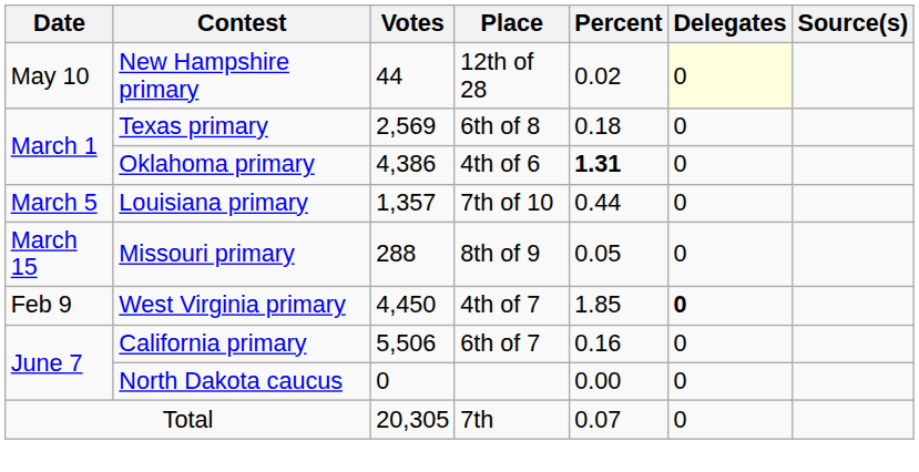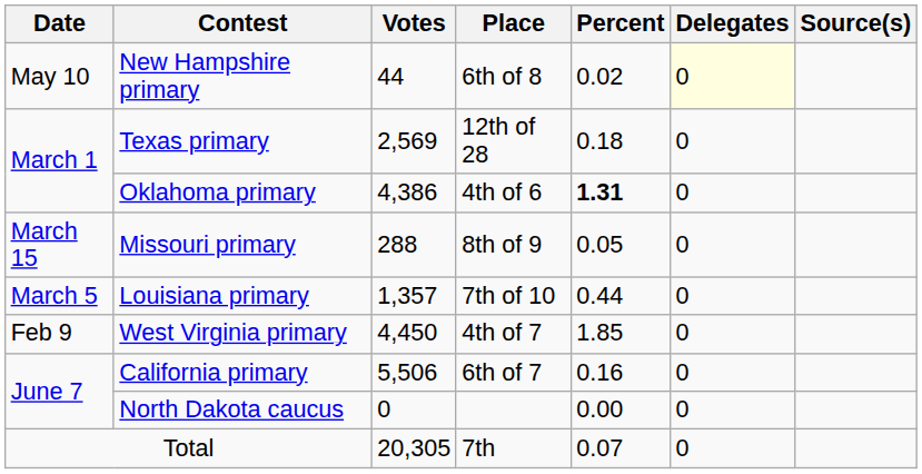 <table class="wikitable sortable" border="1">
 <tr>
 <th scope="col">Date</th>
 <th scope="col">Contest</th>
 <th scope="col">Votes</th>
 <th scope="col">Place</th>
 <th scope="col">Percent</th>
 <th scope="col">Delegates</th>
 <th scope="col">Source(s)</th>
 </tr>
 <tr>
 <td>May 10</td>
 <td><a href='#'>New Hampshire primary</a></td>
 <td>44</td>
-<td>12th of 28</td>
+<td>6th of 8</td>
 <td>0.02</td>
 <td style="background: lightyellow;">0</td>
 <td><em></em></td>
 </tr>
 <tr>
 <td rowspan=2><a href='#'>March 1</a></td>
 <td><a href='#'>Texas primary</a></td>
 <td>2,569</td>
-<td>6th of 8</td>
+<td>12th of 28</td>
 <td>0.18</td>
 <td>0</td>
 <td><em></em></td>
 </tr>
 <tr>
 <td><a href='#'>Oklahoma primary</a></td>
 <td>4,386</td>
 <td>4th of 6</td>
 <td><strong>1.31</strong></td>
 <td>0</td>
 <td><em></em></td>
 </tr>
 <tr>
+<td><a href='#'>March 15</a></td>
+<td><a href='#'>Missouri primary</a></td>
+<td>288</td>
+<td>8th of 9</td>
+<td>0.05</td>
+<td>0</td>
+<td><em></em></td>
+</tr>
+<tr>
 <td><a href='#'>March 5</a></td>
 <td><a href='#'>Louisiana primary</a></td>
 <td>1,357</td>
 <td>7th of 10</td>
 <td>0.44</td>
 <td>0</td>
 <td><em></em></td>
 </tr>
 <tr>
-<td><a href='#'>March 15</a></td>
-<td><a href='#'>Missouri primary</a></td>
-<td>288</td>
-<td>8th of 9</td>
-<td>0.05</td>
-<td>0</td>
-<td><em></em></td>
-</tr>
-<tr>
 <td>Feb 9</td>
 <td><a href='#'>West Virginia primary</a></td>
 <td>4,450</td>
 <td>4th of 7</td>
 <td>1.85</td>
-<td><strong>0</strong></td>
+<td>0</td>
 <td><em></em></td>
 </tr>
 <tr>
 <td rowspan=2><a href='#'>June 7</a></td>
 <td><a href='#'>California primary</a></td>
 <td>5,506</td>
 <td>6th of 7</td>
 <td>0.16</td>
 <td>0</td>
 <td><em></em></td>
 </tr>
 <tr>
 <td><a href='#'>North Dakota caucus</a></td>
 <td>0</td>
 <td></td>
 <td>0.00</td>
 <td>0</td>
 <td><em></em></td>
 </tr>
 <tr>
 <td colspan=2 align=center>Total</td>
 <td>20,305</td>
 <td>7th</td>
 <td>0.07</td>
 <td>0</td>
 <td><em></em></td>
 </tr>
 </table>
